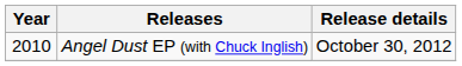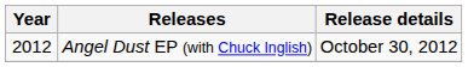 <table class="wikitable plainrowheaders" style="text-align:center;">
 <tr>
 <th scope="col" rowspan="1" style="width:2.5em;">Year</th>
 <th scope="col" rowspan="1">Releases</th>
 <th scope="col" rowspan="1">Release details</th>
 </tr>
 <tr>
-<td>2010</td>
+<td>2012</td>
 <td><em>Angel Dust</em> EP <small>(with <a href='#'>Chuck Inglish</a>)</small></td>
 <td>October 30, 2012</td>
 </tr>
 <tr>
 </tr>
 </table>
